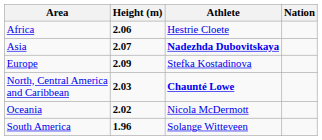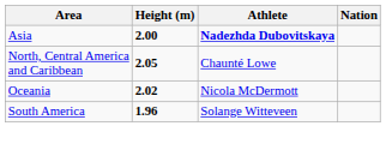 <table class="wikitable">
 <tr>
 <th>Area</th>
 <th>Height (m)</th>
 <th>Athlete</th>
 <th>Nation</th>
 </tr>
 <tr>
-<td><a href='#'>Africa</a> </td>
-<td><strong>2.06</strong></td>
-<td><a href='#'>Hestrie Cloete</a></td>
-<td></td>
-</tr>
-<tr>
 <td><a href='#'>Asia</a> </td>
-<td><strong>2.07</strong></td>
+<td><strong>2.00</strong></td>
 <td><strong><a href='#'>Nadezhda Dubovitskaya</a></strong></td>
 <td></td>
 </tr>
 <tr>
-<td><a href='#'>Europe</a> </td>
-<td><strong>2.09</strong> </td>
-<td><a href='#'>Stefka Kostadinova</a></td>
-<td></td>
-</tr>
-<tr>
 <td><a href='#'>North, Central America<br> and Caribbean</a> </td>
-<td><strong>2.03</strong></td>
-<td><strong><a href='#'>Chaunté Lowe</a></strong></td>
+<td><strong>2.05</strong></td>
+<td><a href='#'>Chaunté Lowe</a></td>
 <td></td>
 </tr>
 <tr>
 <td><a href='#'>Oceania</a> </td>
 <td><strong>2.02</strong></td>
 <td><a href='#'>Nicola McDermott</a></td>
 <td></td>
 </tr>
 <tr>
 <td><a href='#'>South America</a> </td>
 <td><strong>1.96</strong></td>
 <td><a href='#'>Solange Witteveen</a></td>
 <td></td>
 </tr>
 </table>
